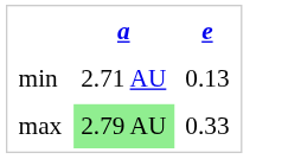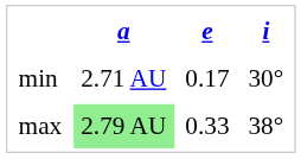 <table align="center" style="border:1px solid #CCC; margin-left:15px;" cellpadding="5">
 <tr>
 <th></th>
 <th><em><a href='#'>a</a></em></th>
 <th><em><a href='#'>e</a></em></th>
+<th><em><a href='#'>i</a></em></th>
 </tr>
 <tr>
 <td>min</td>
 <td>2.71 <a href='#'>AU</a></td>
-<td>0.13</td>
+<td>0.17</td>
+<td>30°</td>
 </tr>
 <tr>
 <td>max</td>
 <td style="background: lightgreen;">2.79 AU</td>
 <td>0.33</td>
+<td>38°</td>
 </tr>
 </table>
